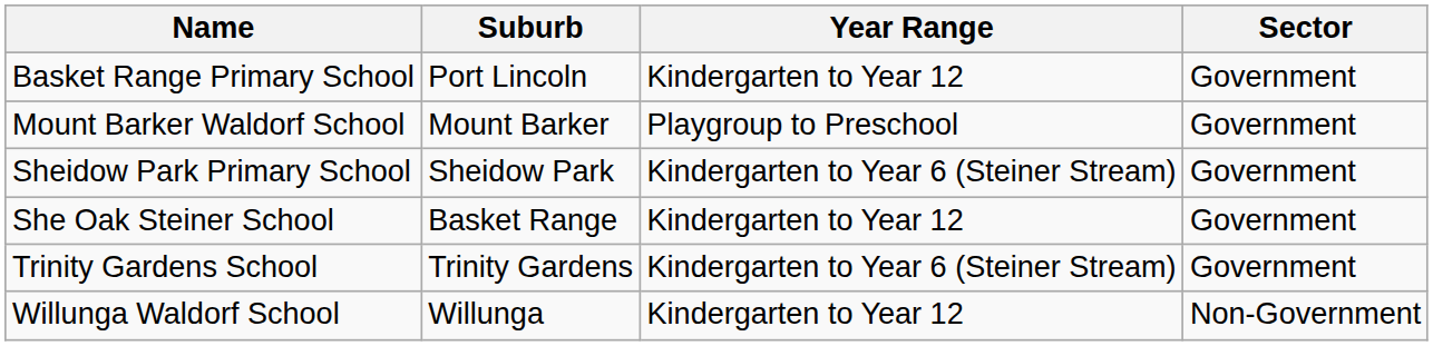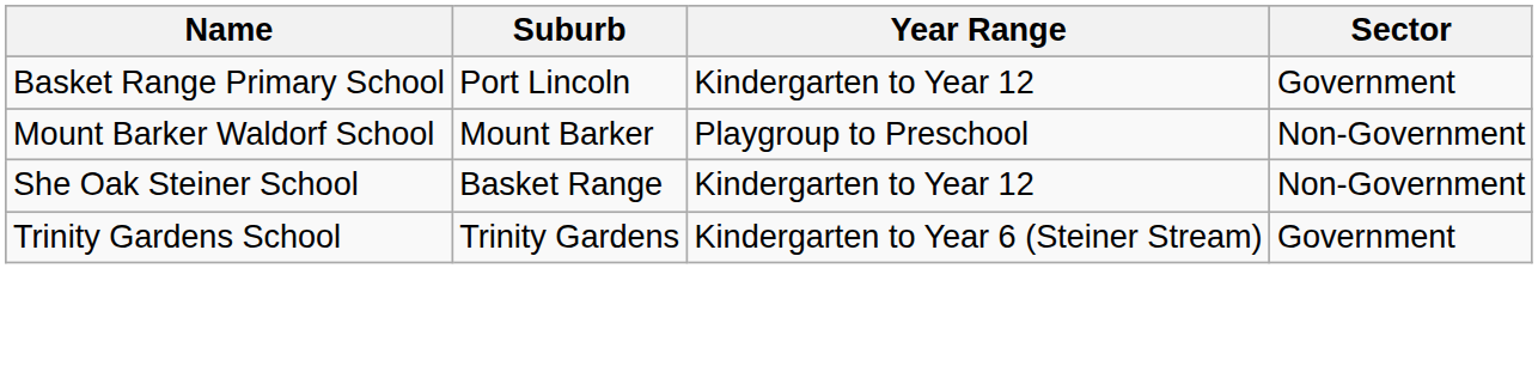 <table class="wikitable sortable">
 <tr>
 <th>Name</th>
 <th>Suburb</th>
 <th>Year Range</th>
 <th>Sector</th>
 </tr>
 <tr>
 <td>Basket Range Primary School</td>
 <td>Port Lincoln</td>
 <td>Kindergarten to Year 12</td>
 <td>Government</td>
 </tr>
 <tr>
 <td>Mount Barker Waldorf School</td>
 <td>Mount Barker</td>
 <td>Playgroup to Preschool</td>
-<td>Government</td>
-</tr>
-<tr>
-<td>Sheidow Park Primary School</td>
-<td>Sheidow Park</td>
-<td>Kindergarten to Year 6 (Steiner Stream)</td>
-<td>Government</td>
+<td>Non-Government</td>
 </tr>
 <tr>
 <td>She Oak Steiner School</td>
 <td>Basket Range</td>
 <td>Kindergarten to Year 12</td>
-<td>Government</td>
+<td>Non-Government</td>
 </tr>
 <tr>
 <td>Trinity Gardens School</td>
 <td>Trinity Gardens</td>
 <td>Kindergarten to Year 6 (Steiner Stream)</td>
 <td>Government</td>
 </tr>
-<tr>
-<td>Willunga Waldorf School</td>
-<td>Willunga</td>
-<td>Kindergarten to Year 12</td>
-<td>Non-Government</td>
-</tr>
 </table>
